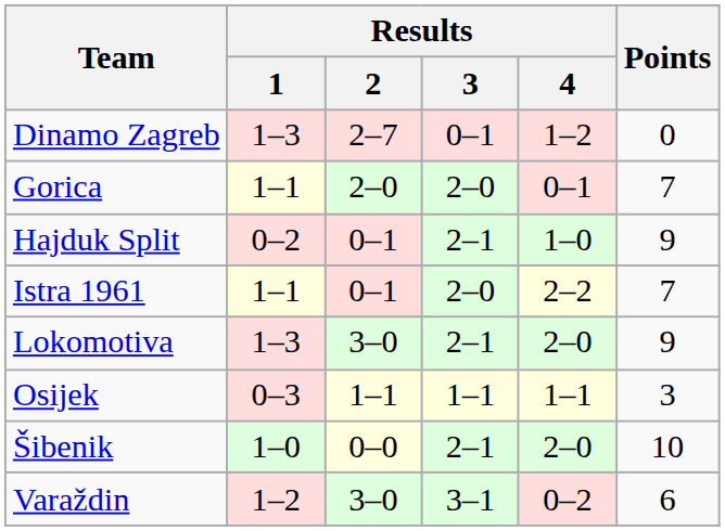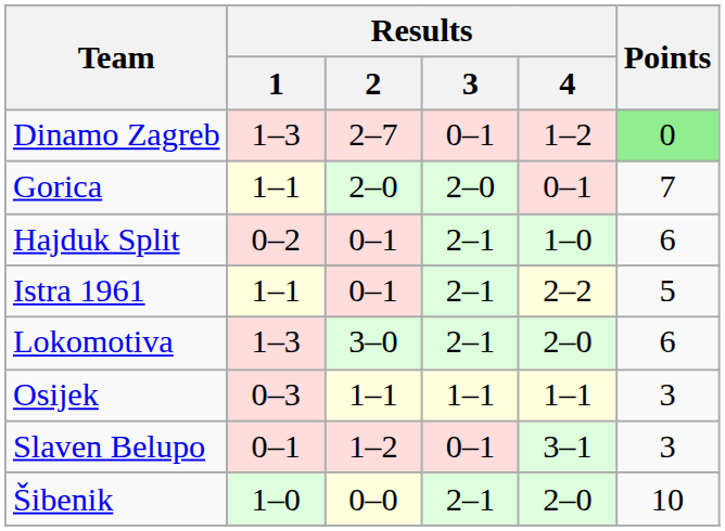 <table class="wikitable" style="text-align:center">
 <tr>
 <th rowspan=2>Team</th>
 <th colspan=4>Results</th>
 <th rowspan=2>Points</th>
 </tr>
 <tr>
 <th width=40>1</th>
 <th width=40>2</th>
 <th width=40>3</th>
 <th width=40>4</th>
 </tr>
 <tr>
 <td align=left><a href='#'>Dinamo Zagreb</a></td>
 <td bgcolor=#ffdddd>1–3</td>
 <td bgcolor=#ffdddd>2–7</td>
 <td bgcolor=#ffdddd>0–1</td>
 <td bgcolor=#ffdddd>1–2</td>
-<td>0</td>
+<td style="background: lightgreen;">0</td>
 </tr>
 <tr>
 <td align=left><a href='#'>Gorica</a></td>
 <td bgcolor=#ffffdd>1–1</td>
 <td bgcolor=#ddffdd>2–0</td>
 <td bgcolor=#ddffdd>2–0</td>
 <td bgcolor=#ffdddd>0–1</td>
 <td>7</td>
 </tr>
 <tr>
 <td align=left><a href='#'>Hajduk Split</a></td>
 <td bgcolor=#ffdddd>0–2</td>
 <td bgcolor=#ffdddd>0–1</td>
 <td bgcolor=#ddffdd>2–1</td>
 <td bgcolor=#ddffdd>1–0</td>
-<td>9</td>
+<td>6</td>
 </tr>
 <tr>
 <td align=left><a href='#'>Istra 1961</a></td>
 <td bgcolor=#ffffdd>1–1</td>
 <td bgcolor=#ffdddd>0–1</td>
-<td bgcolor=#ddffdd>2–0</td>
+<td bgcolor=#ddffdd>2–1</td>
 <td bgcolor=#ffffdd>2–2</td>
-<td>7</td>
+<td>5</td>
 </tr>
 <tr>
 <td align=left><a href='#'>Lokomotiva</a></td>
 <td bgcolor=#ffdddd>1–3</td>
 <td bgcolor=#ddffdd>3–0</td>
 <td bgcolor=#ddffdd>2–1</td>
 <td bgcolor=#ddffdd>2–0</td>
-<td>9</td>
+<td>6</td>
 </tr>
 <tr>
 <td align=left><a href='#'>Osijek</a></td>
 <td bgcolor=#ffdddd>0–3</td>
 <td bgcolor=#ffffdd>1–1</td>
 <td bgcolor=#ffffdd>1–1</td>
 <td bgcolor=#ffffdd>1–1</td>
 <td>3</td>
 </tr>
 <tr>
+<td align=left><a href='#'>Slaven Belupo</a></td>
+<td bgcolor=#ffdddd>0–1</td>
+<td bgcolor=#ffdddd>1–2</td>
+<td bgcolor=#ffdddd>0–1</td>
+<td bgcolor=#ddffdd>3–1</td>
+<td>3</td>
+</tr>
+<tr>
 <td align=left><a href='#'>Šibenik</a></td>
 <td bgcolor=#ddffdd>1–0</td>
 <td bgcolor=#ffffdd>0–0</td>
 <td bgcolor=#ddffdd>2–1</td>
 <td bgcolor=#ddffdd>2–0</td>
 <td>10</td>
 </tr>
-<tr>
-<td align=left><a href='#'>Varaždin</a></td>
-<td bgcolor=#ffdddd>1–2</td>
-<td bgcolor=#ddffdd>3–0</td>
-<td bgcolor=#ddffdd>3–1</td>
-<td bgcolor=#ffdddd>0–2</td>
-<td>6</td>
-</tr>
 </table>
